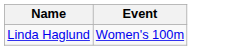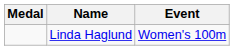 <table class="wikitable sortable" style="font-size:100%">
 <tr>
+<th>Medal</th>
 <th>Name</th>
 <th>Event</th>
 </tr>
 <tr>
+<td align=center></td>
 <td><a href='#'>Linda Haglund</a></td>
 <td><a href='#'>Women's 100m</a></td>
 </tr>
 </table>
